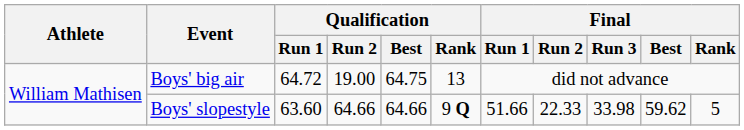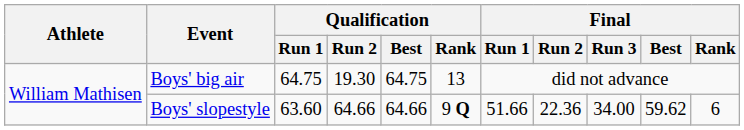 <table class="wikitable" style="font-size:90%">
 <tr>
 <th rowspan=2>Athlete</th>
 <th rowspan=2>Event</th>
 <th colspan=4>Qualification</th>
 <th colspan=5>Final</th>
 </tr>
 <tr style="font-size:95%">
 <th>Run 1</th>
 <th>Run 2</th>
 <th>Best</th>
 <th>Rank</th>
 <th>Run 1</th>
 <th>Run 2</th>
 <th>Run 3</th>
 <th>Best</th>
 <th>Rank</th>
 </tr>
 <tr align=center>
 <td align=left rowspan=2><a href='#'>William Mathisen</a></td>
 <td align=left><a href='#'>Boys' big air</a></td>
-<td>64.72</td>
-<td>19.00</td>
+<td>64.75</td>
+<td>19.30</td>
 <td>64.75</td>
 <td>13</td>
 <td colspan=5>did not advance</td>
 </tr>
 <tr align=center>
 <td align=left><a href='#'>Boys' slopestyle</a></td>
 <td>63.60</td>
 <td>64.66</td>
 <td>64.66</td>
 <td>9 <strong>Q</strong></td>
 <td>51.66</td>
-<td>22.33</td>
-<td>33.98</td>
+<td>22.36</td>
+<td>34.00</td>
 <td>59.62</td>
-<td>5</td>
+<td>6</td>
 </tr>
 </table>
